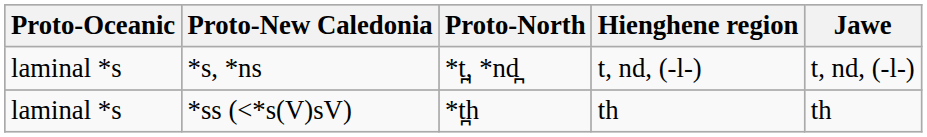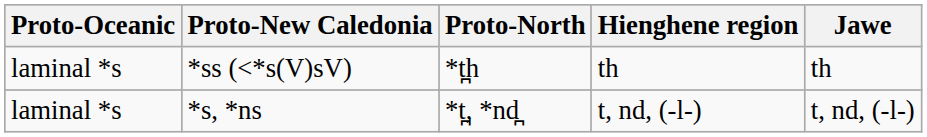 <table class="wikitable">
 <tr>
 <th><strong>Proto-Oceanic</strong></th>
 <th><strong>Proto-New Caledonia</strong></th>
 <th><strong>Proto-North</strong></th>
 <th><strong>Hienghene region</strong></th>
 <th><strong>Jawe</strong></th>
 </tr>
 <tr>
 <td>laminal *s</td>
+<td>*ss (<*s(V)sV)</td>
+<td>*t̪h</td>
+<td>th</td>
+<td>th</td>
+</tr>
+<tr>
+<td>laminal *s</td>
 <td>*s, *ns</td>
 <td>*t̪, *nd̪</td>
 <td>t, nd, (-l-)</td>
 <td>t, nd, (-l-)</td>
 </tr>
-<tr>
-<td>laminal *s</td>
-<td>*ss (<*s(V)sV)</td>
-<td>*t̪h</td>
-<td>th</td>
-<td>th</td>
-</tr>
 </table>
